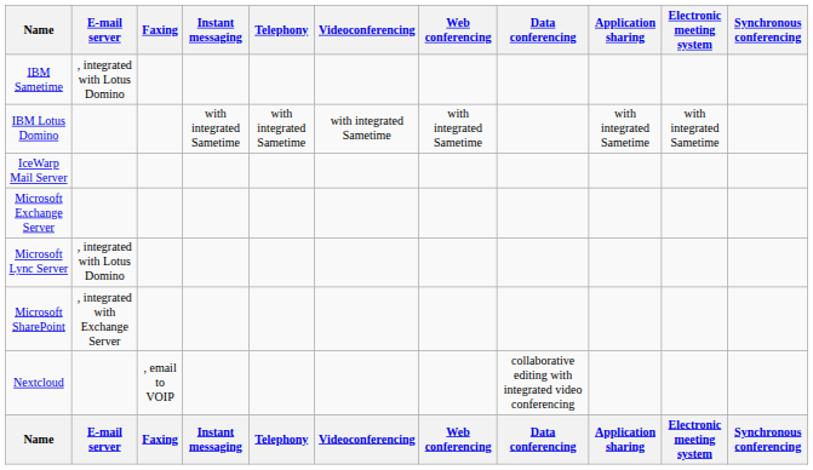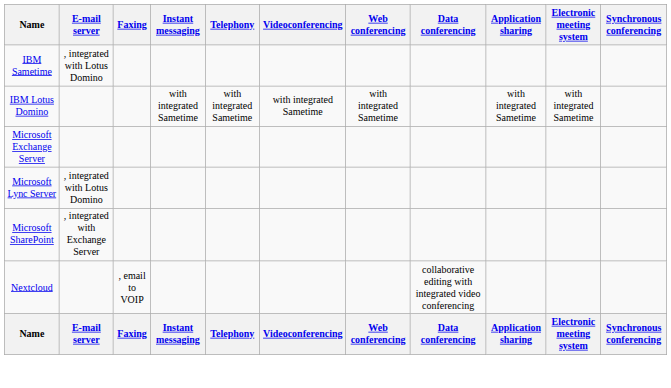 <table class="wikitable sortable sticky-header" style="width: 100%; text-align: center; font-size: smaller;">
 <tr>
 <th>Name</th>
 <th><a href='#'>E-mail server</a></th>
 <th><a href='#'>Faxing</a></th>
 <th><a href='#'>Instant messaging</a></th>
 <th><a href='#'>Telephony</a></th>
 <th><a href='#'>Videoconferencing</a></th>
 <th><a href='#'>Web conferencing</a></th>
 <th><a href='#'>Data conferencing</a></th>
 <th><a href='#'>Application sharing</a></th>
 <th><a href='#'>Electronic meeting system</a></th>
 <th><a href='#'>Synchronous conferencing</a></th>
 </tr>
 <tr>
 <td><a href='#'>IBM Sametime</a></td>
 <td>, integrated with Lotus Domino</td>
 <td></td>
 <td></td>
 <td></td>
 <td></td>
 <td></td>
 <td></td>
 <td></td>
 <td></td>
 <td></td>
 </tr>
 <tr>
 <td><a href='#'>IBM Lotus Domino</a></td>
 <td></td>
 <td></td>
 <td> with integrated Sametime</td>
 <td> with integrated Sametime</td>
 <td> with integrated Sametime</td>
 <td> with integrated Sametime</td>
 <td></td>
 <td> with integrated Sametime</td>
 <td> with integrated Sametime</td>
-<td></td>
-</tr>
-<tr>
-<td><a href='#'>IceWarp Mail Server</a></td>
-<td></td>
-<td></td>
-<td></td>
-<td></td>
-<td></td>
-<td></td>
-<td></td>
-<td></td>
-<td></td>
 <td></td>
 </tr>
 <tr>
 <td><a href='#'>Microsoft Exchange Server</a></td>
 <td></td>
 <td></td>
 <td></td>
 <td></td>
 <td></td>
 <td></td>
 <td></td>
 <td></td>
 <td></td>
 <td></td>
 </tr>
 <tr>
 <td><a href='#'>Microsoft Lync Server</a></td>
 <td>, integrated with Lotus Domino</td>
 <td></td>
 <td></td>
 <td></td>
 <td></td>
 <td></td>
 <td></td>
 <td></td>
 <td></td>
 <td></td>
 </tr>
 <tr>
 <td><a href='#'>Microsoft SharePoint</a></td>
 <td>, integrated with Exchange Server</td>
 <td></td>
 <td></td>
 <td></td>
 <td></td>
 <td></td>
 <td></td>
 <td></td>
 <td></td>
 <td></td>
 </tr>
 <tr>
 <td><a href='#'>Nextcloud</a></td>
 <td></td>
 <td>, email to VOIP</td>
 <td></td>
 <td></td>
 <td></td>
 <td></td>
 <td> collaborative editing with integrated video conferencing</td>
 <td></td>
 <td></td>
 <td></td>
 </tr>
 <tr>
 <th>Name</th>
 <th><a href='#'>E-mail server</a></th>
 <th><a href='#'>Faxing</a></th>
 <th><a href='#'>Instant messaging</a></th>
 <th><a href='#'>Telephony</a></th>
 <th><a href='#'>Videoconferencing</a></th>
 <th><a href='#'>Web conferencing</a></th>
 <th><a href='#'>Data conferencing</a></th>
 <th><a href='#'>Application sharing</a></th>
 <th><a href='#'>Electronic meeting system</a></th>
 <th><a href='#'>Synchronous conferencing</a></th>
 </tr>
 </table>
